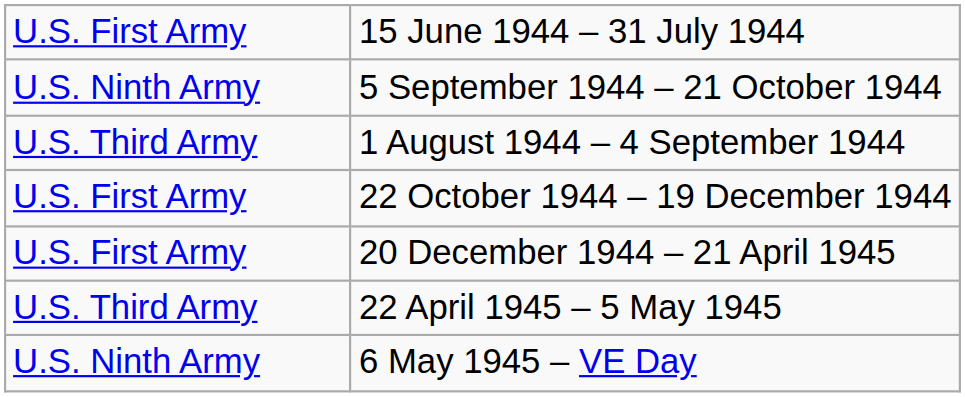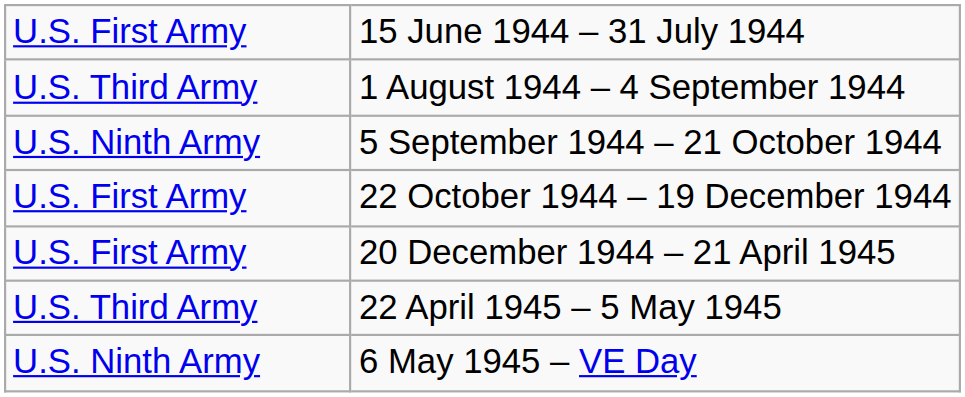 <table class="wikitable">
 <tr>
 <td><a href='#'>U.S. First Army</a>          </td>
 <td>15 June 1944 – 31 July 1944    </td>
 </tr>
 <tr>
+<td><a href='#'>U.S. Third Army</a></td>
+<td>1 August 1944 – 4 September 1944</td>
+</tr>
+<tr>
 <td><a href='#'>U.S. Ninth Army</a></td>
 <td>5 September 1944 – 21 October 1944</td>
-</tr>
-<tr>
-<td><a href='#'>U.S. Third Army</a></td>
-<td>1 August 1944 – 4 September 1944</td>
 </tr>
 <tr>
 <td><a href='#'>U.S. First Army</a></td>
 <td>22 October 1944 – 19 December 1944</td>
 </tr>
 <tr>
 <td><a href='#'>U.S. First Army</a></td>
 <td>20 December 1944 – 21 April 1945</td>
 </tr>
 <tr>
 <td><a href='#'>U.S. Third Army</a></td>
 <td>22 April 1945 – 5 May 1945</td>
 </tr>
 <tr>
 <td><a href='#'>U.S. Ninth Army</a></td>
 <td>6 May 1945 – <a href='#'>VE Day</a></td>
 </tr>
 </table>
